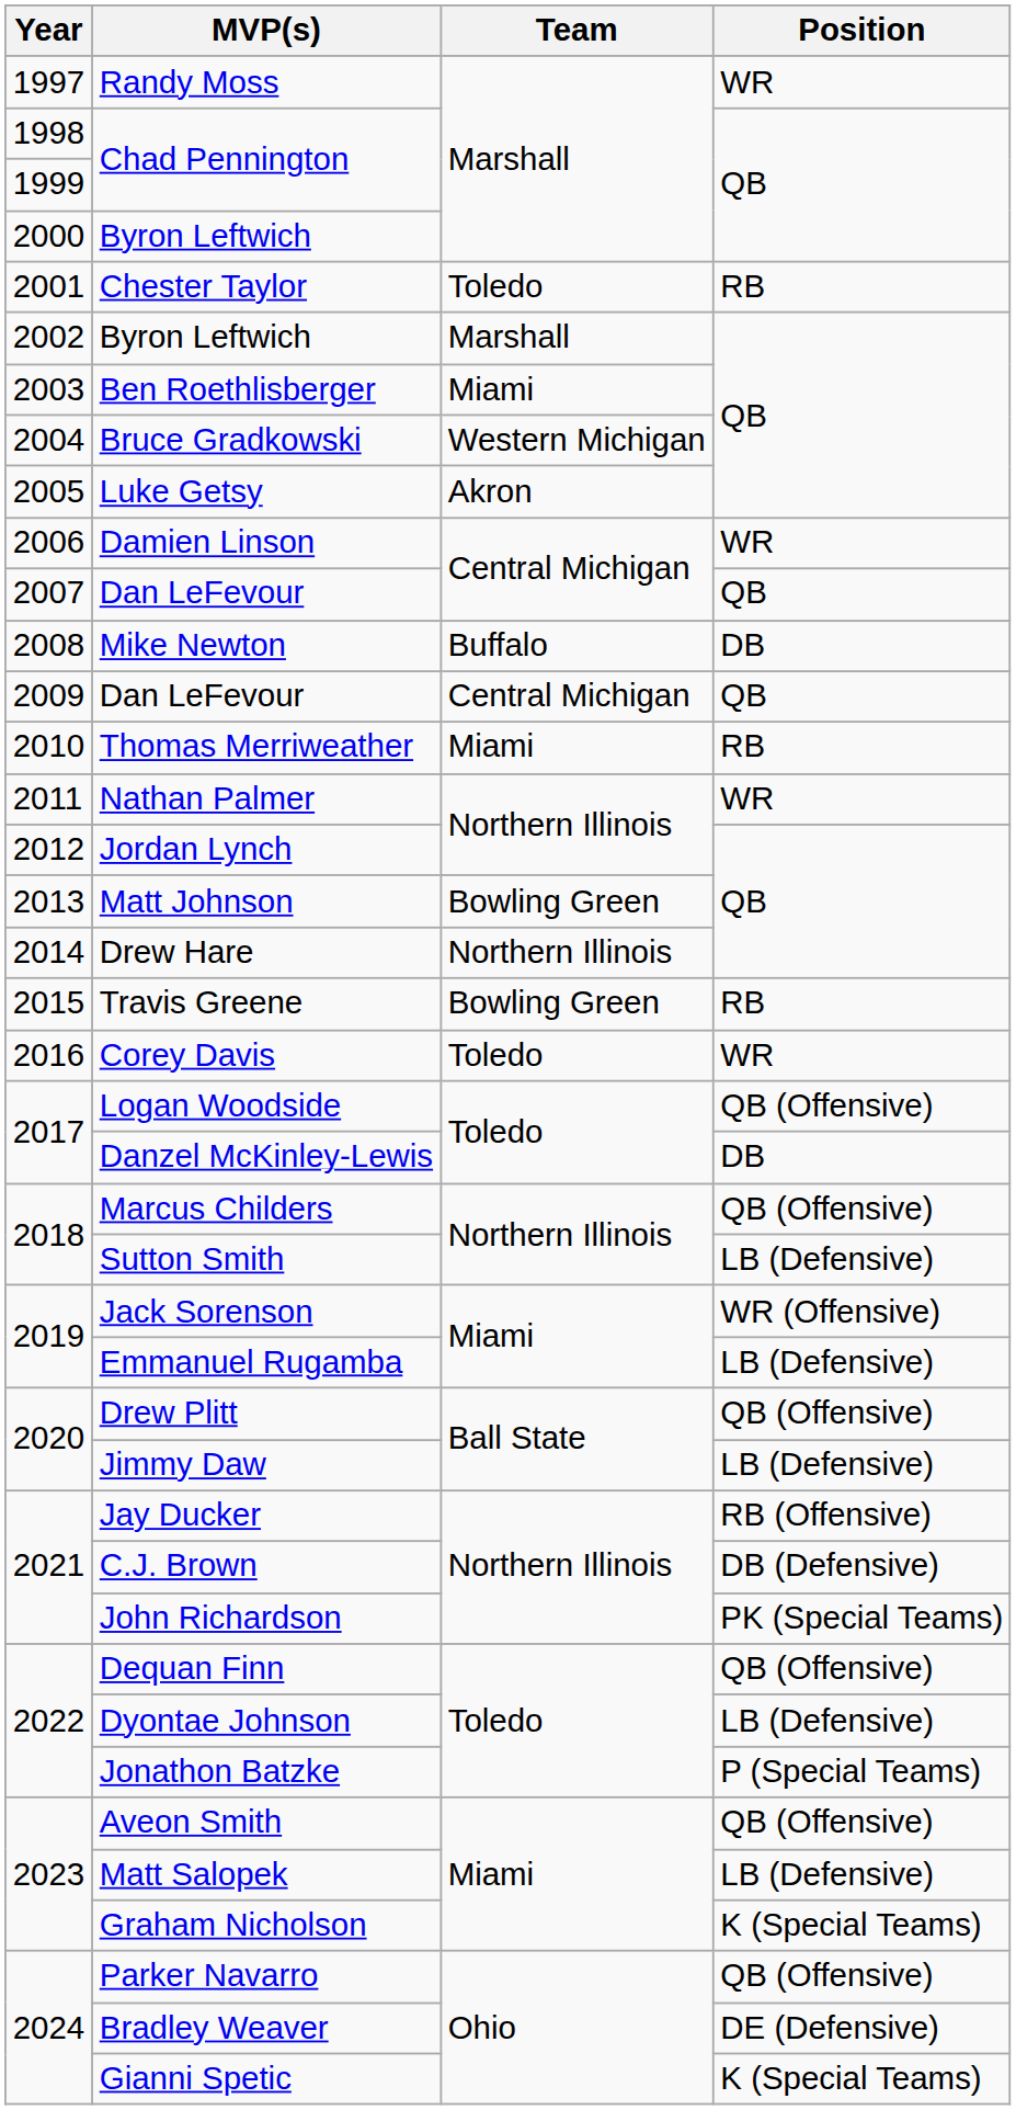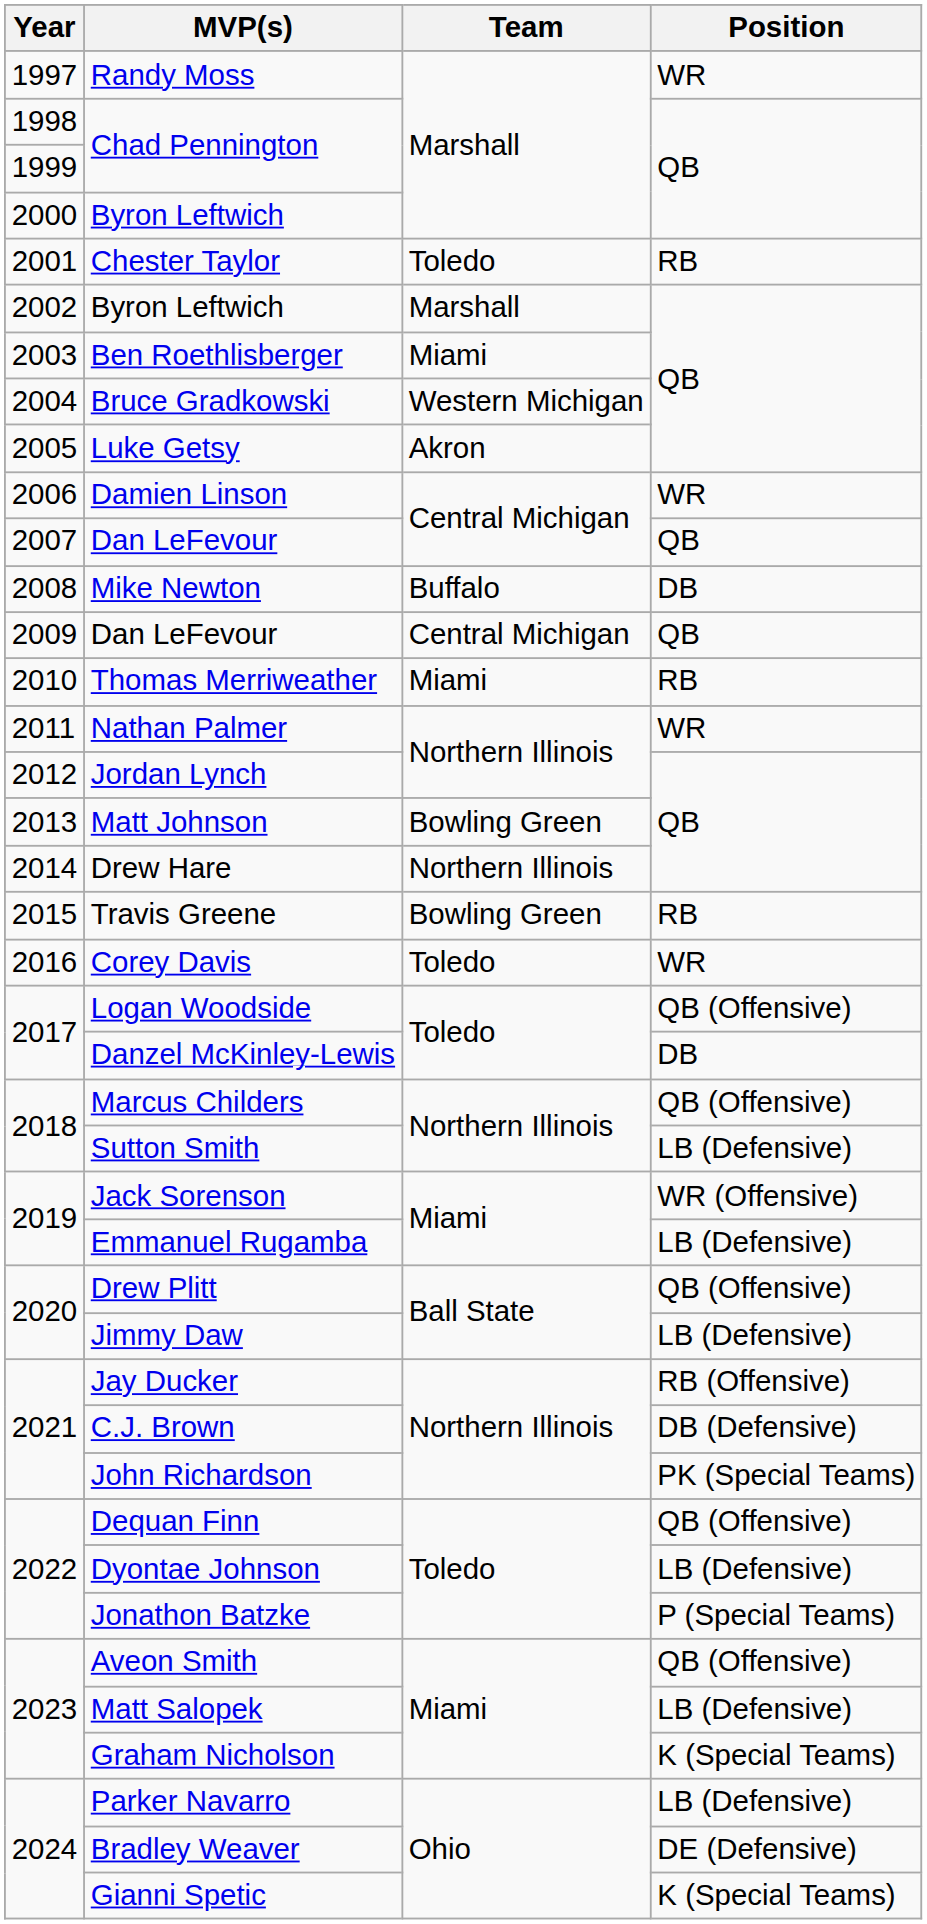 <table class="wikitable">
 <tr>
 <th>Year</th>
 <th>MVP(s)</th>
 <th>Team</th>
 <th>Position</th>
 </tr>
 <tr>
 <td>1997</td>
 <td><a href='#'>Randy Moss</a></td>
 <td rowspan="4">Marshall</td>
 <td>WR</td>
 </tr>
 <tr>
 <td>1998</td>
 <td rowspan="2"><a href='#'>Chad Pennington</a></td>
 <td rowspan="3">QB</td>
 </tr>
 <tr>
 <td>1999</td>
 </tr>
 <tr>
 <td>2000</td>
 <td><a href='#'>Byron Leftwich</a></td>
 </tr>
 <tr>
 <td>2001</td>
 <td><a href='#'>Chester Taylor</a></td>
 <td>Toledo</td>
 <td>RB</td>
 </tr>
 <tr>
 <td>2002</td>
 <td>Byron Leftwich</td>
 <td>Marshall</td>
 <td rowspan="4">QB</td>
 </tr>
 <tr>
 <td>2003</td>
 <td><a href='#'>Ben Roethlisberger</a></td>
 <td>Miami</td>
 </tr>
 <tr>
 <td>2004</td>
 <td><a href='#'>Bruce Gradkowski</a></td>
 <td>Western Michigan</td>
 </tr>
 <tr>
 <td>2005</td>
 <td><a href='#'>Luke Getsy</a></td>
 <td>Akron</td>
 </tr>
 <tr>
 <td>2006</td>
 <td><a href='#'>Damien Linson</a></td>
 <td rowspan="2">Central Michigan</td>
 <td>WR</td>
 </tr>
 <tr>
 <td>2007</td>
 <td><a href='#'>Dan LeFevour</a></td>
 <td>QB</td>
 </tr>
 <tr>
 <td>2008</td>
 <td><a href='#'>Mike Newton</a></td>
 <td>Buffalo</td>
 <td>DB</td>
 </tr>
 <tr>
 <td>2009</td>
 <td>Dan LeFevour</td>
 <td>Central Michigan</td>
 <td>QB</td>
 </tr>
 <tr>
 <td>2010</td>
 <td><a href='#'>Thomas Merriweather</a></td>
 <td>Miami</td>
 <td>RB</td>
 </tr>
 <tr>
 <td>2011</td>
 <td><a href='#'>Nathan Palmer</a></td>
 <td rowspan="2">Northern Illinois</td>
 <td>WR</td>
 </tr>
 <tr>
 <td>2012</td>
 <td><a href='#'>Jordan Lynch</a></td>
 <td rowspan="3">QB</td>
 </tr>
 <tr>
 <td>2013</td>
 <td><a href='#'>Matt Johnson</a></td>
 <td>Bowling Green</td>
 </tr>
 <tr>
 <td>2014</td>
 <td>Drew Hare</td>
 <td>Northern Illinois</td>
 </tr>
 <tr>
 <td>2015</td>
 <td>Travis Greene</td>
 <td>Bowling Green</td>
 <td>RB</td>
 </tr>
 <tr>
 <td>2016</td>
 <td><a href='#'>Corey Davis</a></td>
 <td>Toledo</td>
 <td>WR</td>
 </tr>
 <tr>
 <td rowspan=2>2017</td>
 <td><a href='#'>Logan Woodside</a></td>
 <td rowspan="2">Toledo</td>
 <td>QB (Offensive)</td>
 </tr>
 <tr>
 <td><a href='#'>Danzel McKinley-Lewis</a></td>
 <td>DB</td>
 </tr>
 <tr>
 <td rowspan=2>2018</td>
 <td><a href='#'>Marcus Childers</a></td>
 <td rowspan="2">Northern Illinois</td>
 <td>QB (Offensive)</td>
 </tr>
 <tr>
 <td><a href='#'>Sutton Smith</a></td>
 <td>LB (Defensive)</td>
 </tr>
 <tr>
 <td rowspan=2>2019</td>
 <td><a href='#'>Jack Sorenson</a></td>
 <td rowspan="2">Miami</td>
 <td>WR (Offensive)</td>
 </tr>
 <tr>
 <td><a href='#'>Emmanuel Rugamba</a></td>
 <td>LB (Defensive)</td>
 </tr>
 <tr>
 <td rowspan=2>2020</td>
 <td><a href='#'>Drew Plitt</a></td>
 <td rowspan="2">Ball State</td>
 <td>QB (Offensive)</td>
 </tr>
 <tr>
 <td><a href='#'>Jimmy Daw</a></td>
 <td>LB (Defensive)</td>
 </tr>
 <tr>
 <td rowspan=3>2021</td>
 <td><a href='#'>Jay Ducker</a></td>
 <td rowspan="3">Northern Illinois</td>
 <td>RB (Offensive)</td>
 </tr>
 <tr>
 <td><a href='#'>C.J. Brown</a></td>
 <td>DB (Defensive)</td>
 </tr>
 <tr>
 <td><a href='#'>John Richardson</a></td>
 <td>PK (Special Teams)</td>
 </tr>
 <tr>
 <td rowspan=3>2022</td>
 <td><a href='#'>Dequan Finn</a></td>
 <td rowspan="3">Toledo</td>
 <td>QB (Offensive)</td>
 </tr>
 <tr>
 <td><a href='#'>Dyontae Johnson</a></td>
 <td>LB (Defensive)</td>
 </tr>
 <tr>
 <td><a href='#'>Jonathon Batzke</a></td>
 <td>P (Special Teams)</td>
 </tr>
 <tr>
 <td rowspan=3>2023</td>
 <td><a href='#'>Aveon Smith</a></td>
 <td rowspan="3">Miami</td>
 <td>QB (Offensive)</td>
 </tr>
 <tr>
 <td><a href='#'>Matt Salopek</a></td>
 <td>LB (Defensive)</td>
 </tr>
 <tr>
 <td><a href='#'>Graham Nicholson</a></td>
 <td>K (Special Teams)</td>
 </tr>
 <tr>
 <td rowspan=3>2024</td>
 <td><a href='#'>Parker Navarro</a></td>
 <td rowspan="3">Ohio</td>
-<td>QB (Offensive)</td>
+<td>LB (Defensive)</td>
 </tr>
 <tr>
 <td><a href='#'>Bradley Weaver</a></td>
 <td>DE (Defensive)</td>
 </tr>
 <tr>
 <td><a href='#'>Gianni Spetic</a></td>
 <td>K (Special Teams)</td>
 </tr>
 </table>
